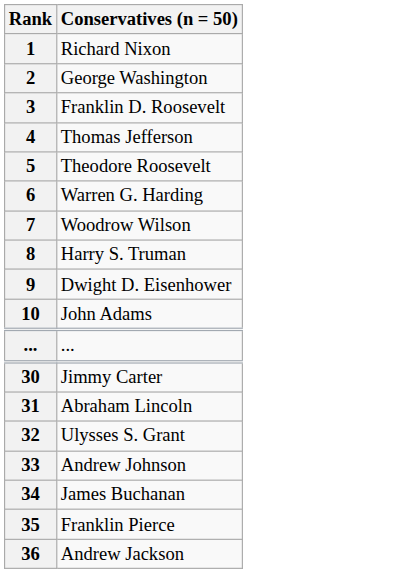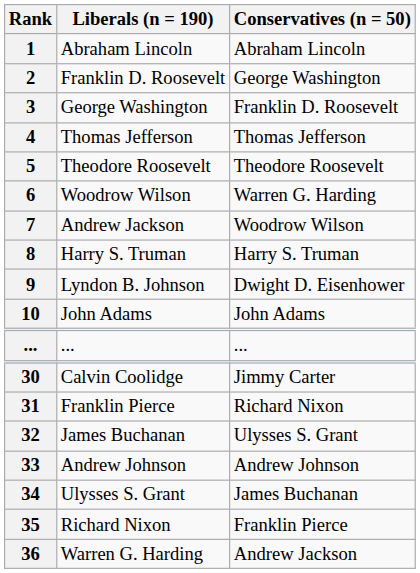 <table class="wikitable">
 <tr>
 <th scope="col">Rank</th>
+<th scope="col">Liberals (n = 190)</th>
 <th scope="col">Conservatives (n = 50)</th>
 </tr>
 <tr>
 <th scope="row">1</th>
-<td>Richard Nixon</td>
+<td>Abraham Lincoln</td>
+<td>Abraham Lincoln</td>
 </tr>
 <tr>
 <th scope="row">2</th>
+<td>Franklin D. Roosevelt</td>
 <td>George Washington</td>
 </tr>
 <tr>
 <th scope="row">3</th>
+<td>George Washington</td>
 <td>Franklin D. Roosevelt</td>
 </tr>
 <tr>
 <th scope="row">4</th>
 <td>Thomas Jefferson</td>
+<td>Thomas Jefferson</td>
 </tr>
 <tr>
 <th scope="row">5</th>
 <td>Theodore Roosevelt</td>
+<td>Theodore Roosevelt</td>
 </tr>
 <tr>
 <th scope="row">6</th>
+<td>Woodrow Wilson</td>
 <td>Warren G. Harding</td>
 </tr>
 <tr>
 <th scope="row">7</th>
+<td>Andrew Jackson</td>
 <td>Woodrow Wilson</td>
 </tr>
 <tr>
 <th scope="row">8</th>
 <td>Harry S. Truman</td>
+<td>Harry S. Truman</td>
 </tr>
 <tr>
 <th scope="row">9</th>
+<td>Lyndon B. Johnson</td>
 <td>Dwight D. Eisenhower</td>
 </tr>
 <tr>
 <th scope="row">10</th>
 <td>John Adams</td>
+<td>John Adams</td>
 </tr>
 <tr style="border-top:3px double #a2a9b1;">
 <th scope="row">...</th>
 <td>...</td>
+<td>...</td>
 </tr>
 <tr style="border-top:3px double #a2a9b1;">
 <th scope="row">30</th>
+<td>Calvin Coolidge</td>
 <td>Jimmy Carter</td>
 </tr>
 <tr>
 <th scope="row">31</th>
-<td>Abraham Lincoln</td>
+<td>Franklin Pierce</td>
+<td>Richard Nixon</td>
 </tr>
 <tr>
 <th scope="row">32</th>
+<td>James Buchanan</td>
 <td>Ulysses S. Grant</td>
 </tr>
 <tr>
 <th scope="row">33</th>
 <td>Andrew Johnson</td>
+<td>Andrew Johnson</td>
 </tr>
 <tr>
 <th scope="row">34</th>
+<td>Ulysses S. Grant</td>
 <td>James Buchanan</td>
 </tr>
 <tr>
 <th scope="row">35</th>
+<td>Richard Nixon</td>
 <td>Franklin Pierce</td>
 </tr>
 <tr>
 <th scope="row">36</th>
+<td>Warren G. Harding</td>
 <td>Andrew Jackson</td>
 </tr>
 </table>
